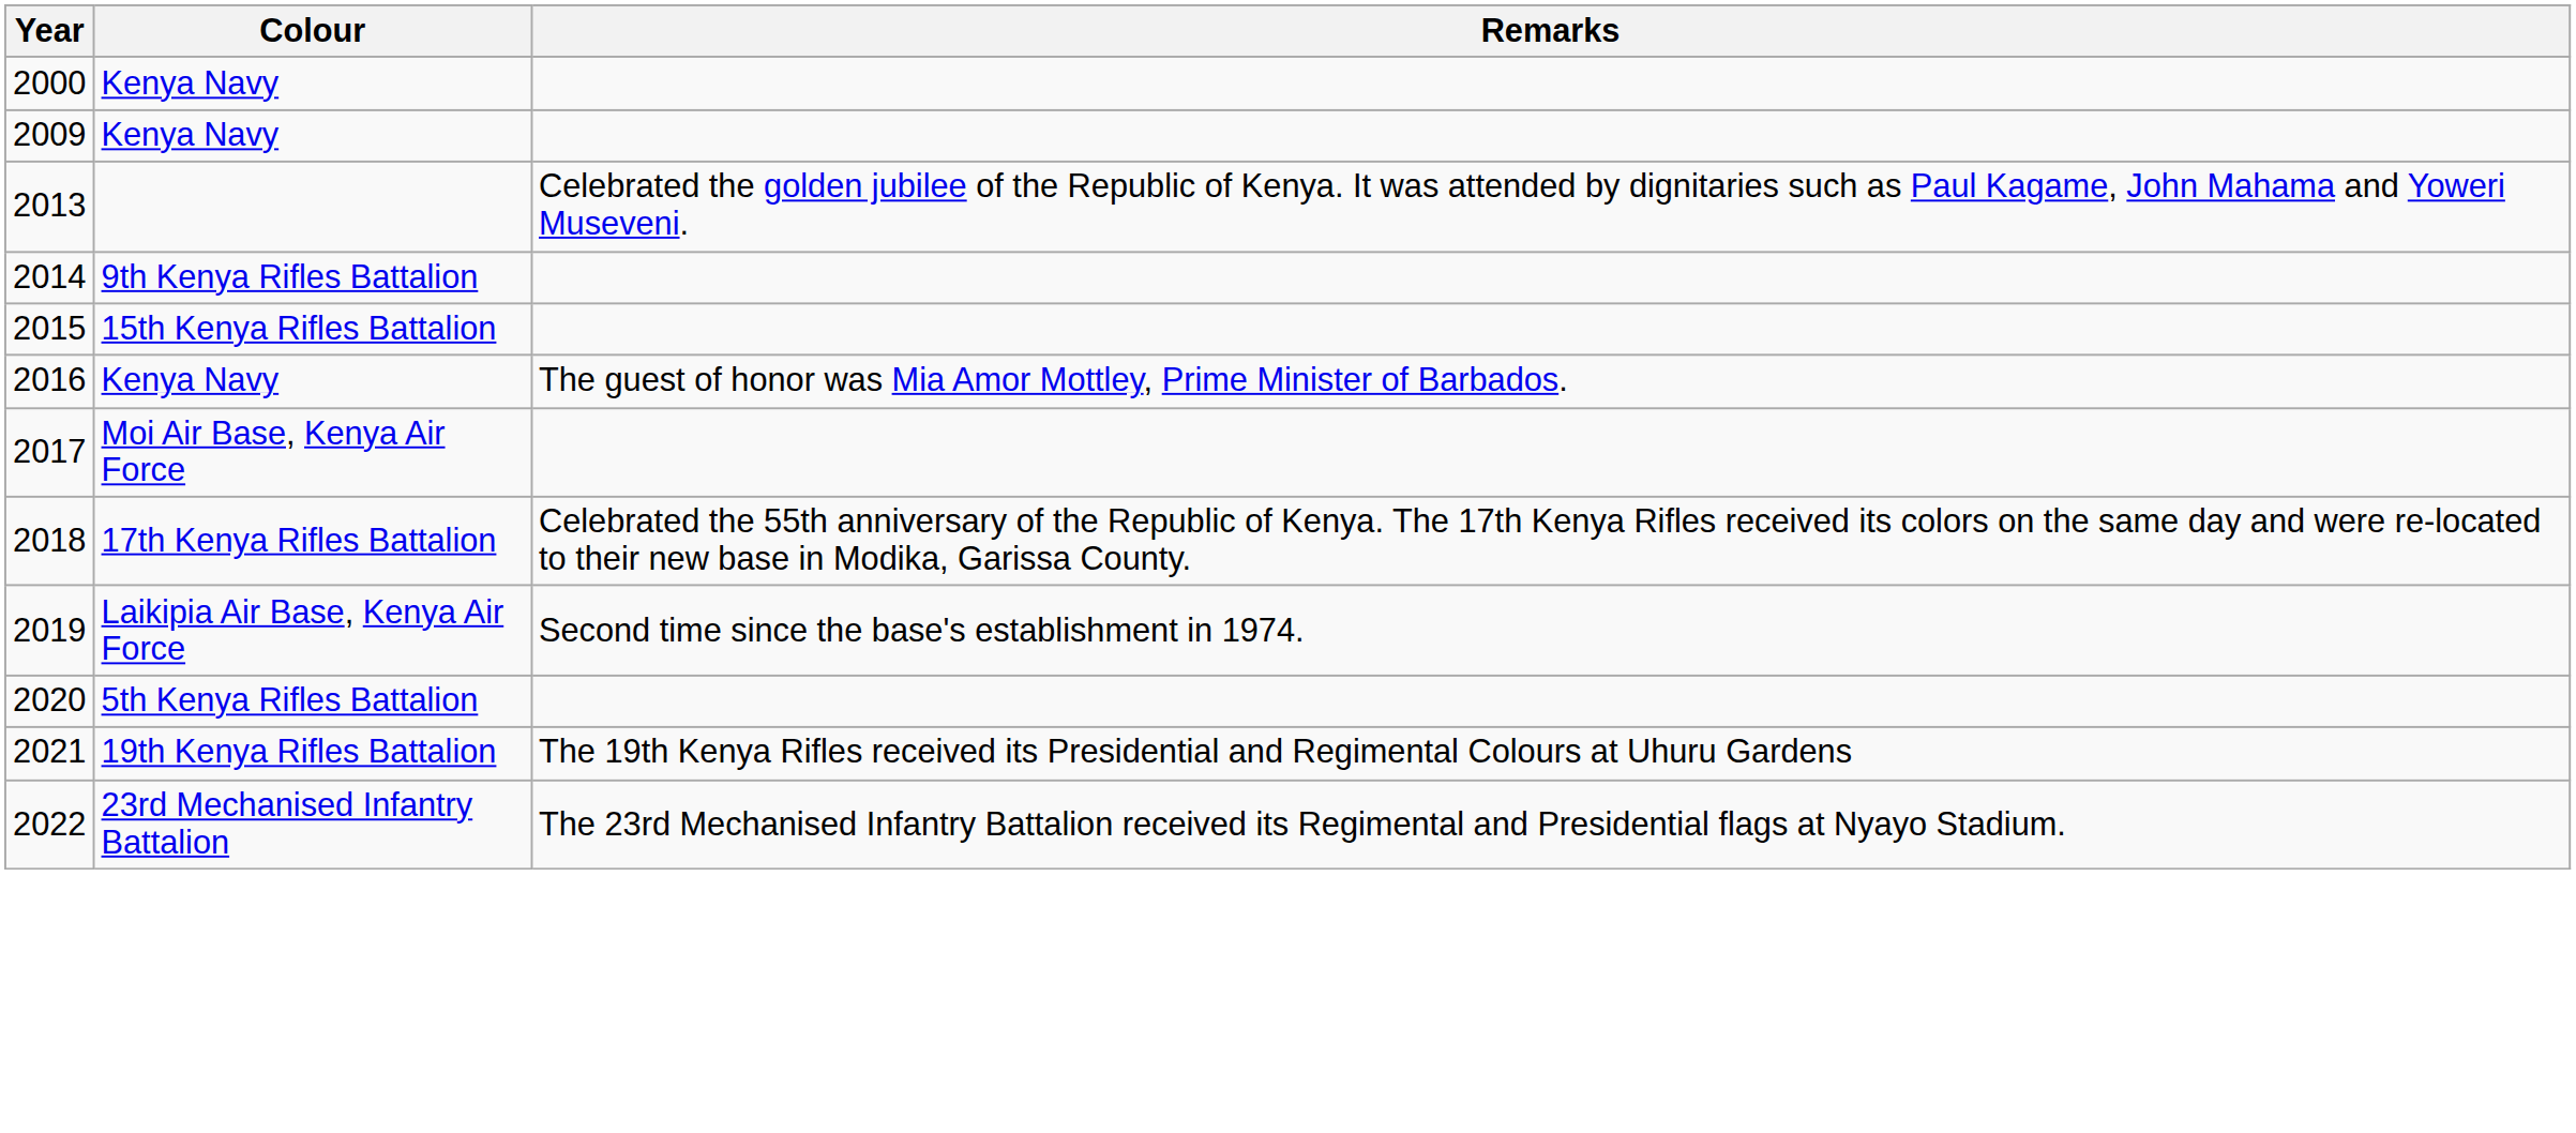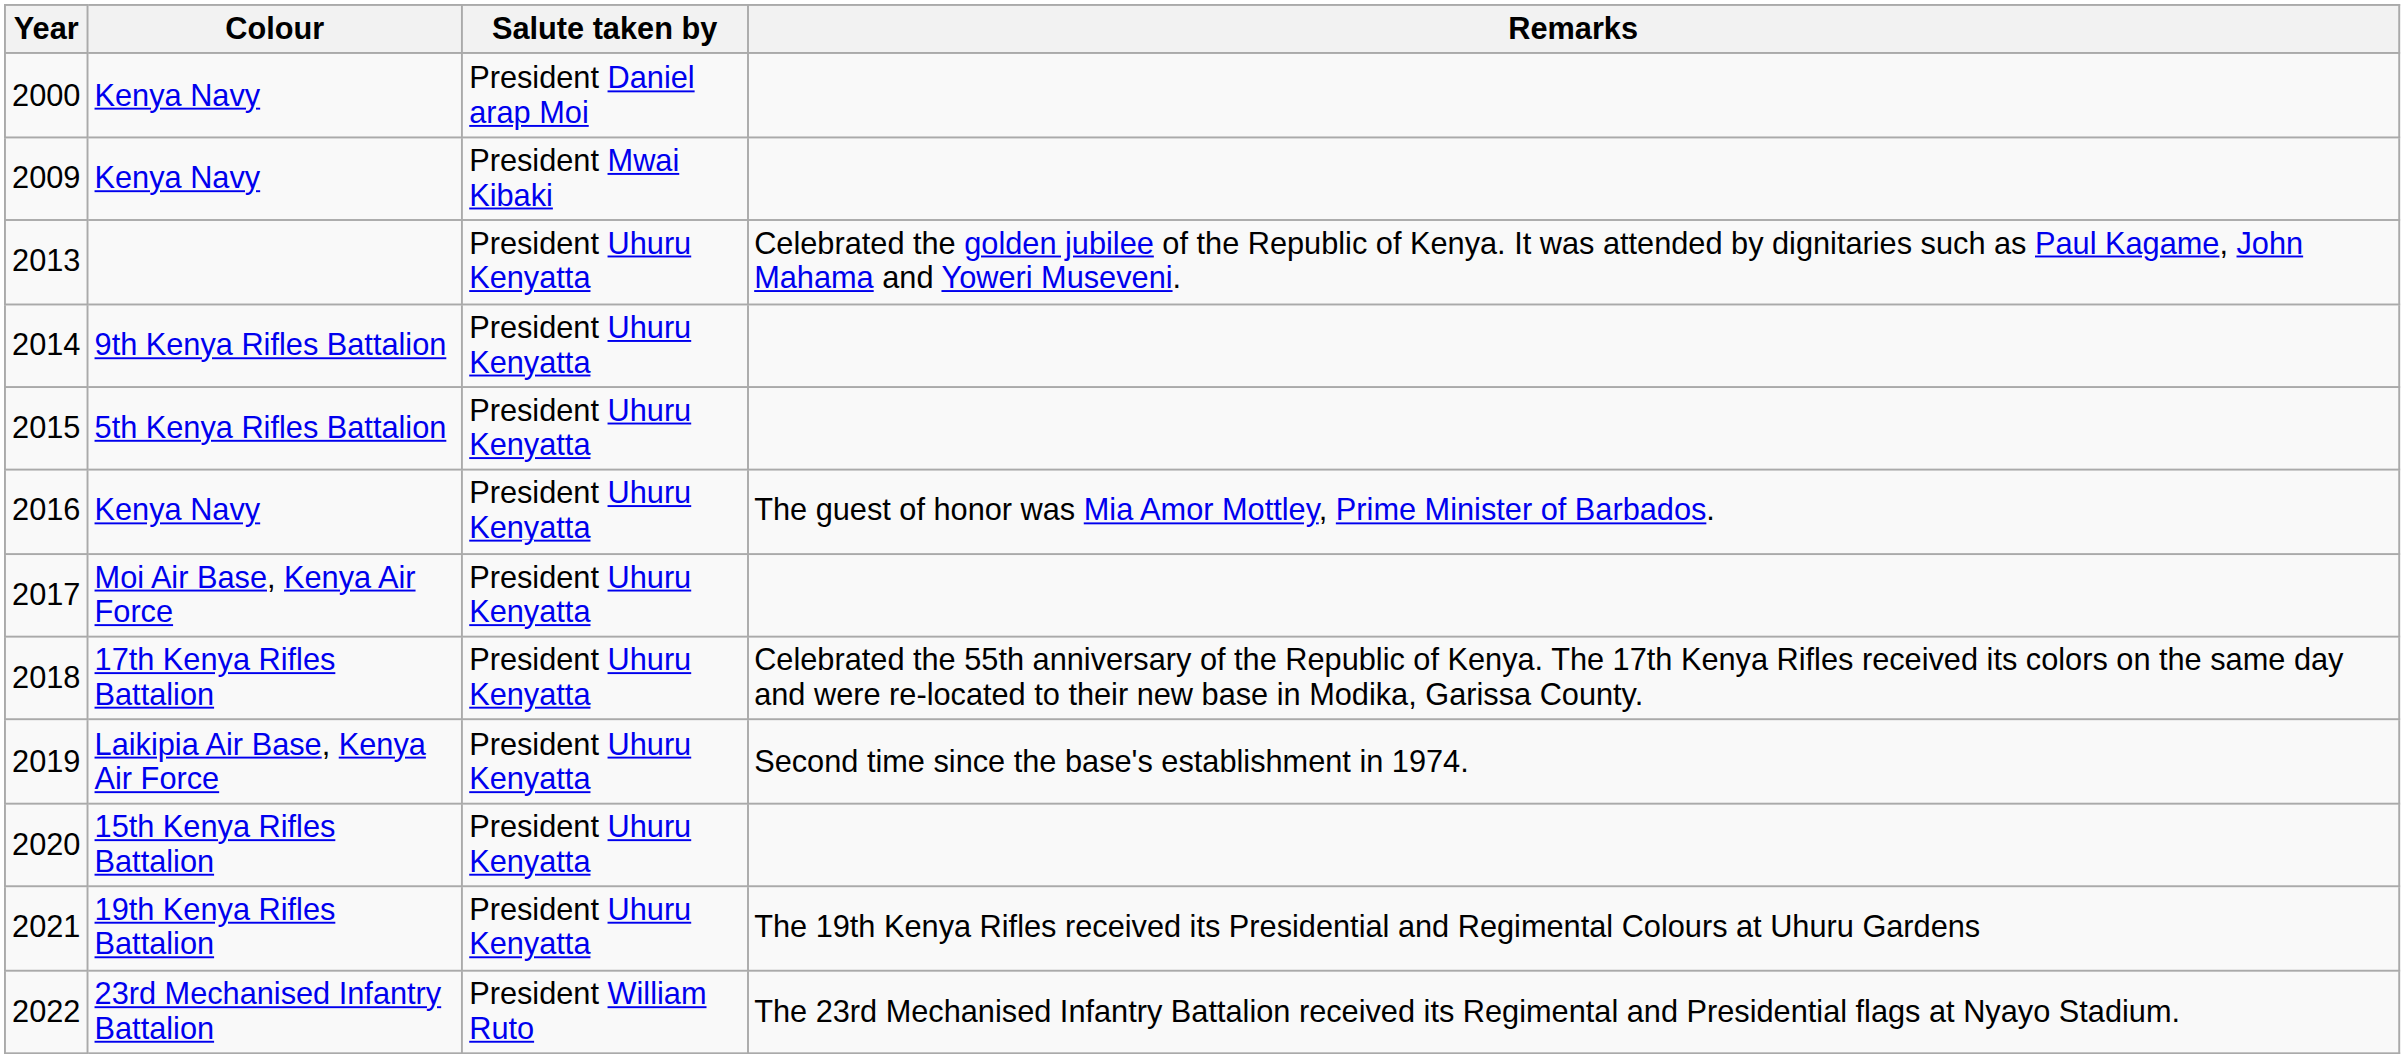 <table class="wikitable">
 <tr>
 <th>Year</th>
 <th>Colour</th>
+<th>Salute taken by</th>
 <th>Remarks</th>
 </tr>
 <tr>
 <td>2000</td>
 <td><a href='#'>Kenya Navy</a></td>
+<td>President <a href='#'>Daniel arap Moi</a></td>
 <td></td>
 </tr>
 <tr>
 <td>2009</td>
 <td><a href='#'>Kenya Navy</a></td>
+<td>President <a href='#'>Mwai Kibaki</a></td>
 <td></td>
 </tr>
 <tr>
 <td>2013</td>
 <td></td>
+<td>President <a href='#'>Uhuru Kenyatta</a></td>
 <td>Celebrated the <a href='#'>golden jubilee</a> of the Republic of Kenya. It was attended by dignitaries such as <a href='#'>Paul Kagame</a>, <a href='#'>John Mahama</a> and <a href='#'>Yoweri Museveni</a>.</td>
 </tr>
 <tr>
 <td>2014</td>
 <td><a href='#'>9th Kenya Rifles Battalion</a></td>
+<td>President <a href='#'>Uhuru Kenyatta</a></td>
 <td></td>
 </tr>
 <tr>
 <td>2015</td>
-<td><a href='#'>15th Kenya Rifles Battalion</a></td>
+<td><a href='#'>5th Kenya Rifles Battalion</a></td>
+<td>President <a href='#'>Uhuru Kenyatta</a></td>
 <td></td>
 </tr>
 <tr>
 <td>2016</td>
 <td><a href='#'>Kenya Navy</a></td>
+<td>President <a href='#'>Uhuru Kenyatta</a></td>
 <td>The guest of honor was <a href='#'>Mia Amor Mottley</a>, <a href='#'>Prime Minister of Barbados</a>.</td>
 </tr>
 <tr>
 <td>2017</td>
 <td><a href='#'>Moi Air Base</a>, <a href='#'>Kenya Air Force</a></td>
+<td>President <a href='#'>Uhuru Kenyatta</a></td>
 <td></td>
 </tr>
 <tr>
 <td>2018</td>
 <td><a href='#'>17th Kenya Rifles Battalion</a></td>
+<td>President <a href='#'>Uhuru Kenyatta</a></td>
 <td>Celebrated the 55th anniversary of the Republic of Kenya. The 17th Kenya Rifles received its colors on the same day and were re-located to their new base in Modika, Garissa County.</td>
 </tr>
 <tr>
 <td>2019</td>
 <td><a href='#'>Laikipia Air Base</a>, <a href='#'>Kenya Air Force</a></td>
+<td>President <a href='#'>Uhuru Kenyatta</a></td>
 <td>Second time since the base's establishment in 1974.</td>
 </tr>
 <tr>
 <td>2020</td>
-<td><a href='#'>5th Kenya Rifles Battalion</a></td>
+<td><a href='#'>15th Kenya Rifles Battalion</a></td>
+<td>President <a href='#'>Uhuru Kenyatta</a></td>
 <td></td>
 </tr>
 <tr>
 <td>2021</td>
 <td><a href='#'>19th Kenya Rifles Battalion</a></td>
+<td>President <a href='#'>Uhuru Kenyatta</a></td>
 <td>The 19th Kenya Rifles received its Presidential and Regimental Colours at Uhuru Gardens</td>
 </tr>
 <tr>
 <td>2022</td>
 <td><a href='#'>23rd Mechanised Infantry Battalion</a></td>
+<td>President <a href='#'>William Ruto</a></td>
 <td>The 23rd Mechanised Infantry Battalion received its Regimental and Presidential flags at Nyayo Stadium.</td>
 </tr>
 </table>
